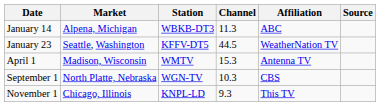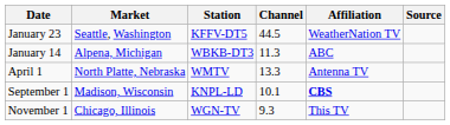 <table class="wikitable">
 <tr>
 <th>Date</th>
 <th>Market</th>
 <th>Station</th>
 <th>Channel</th>
 <th>Affiliation</th>
 <th>Source</th>
 </tr>
 <tr>
+<td>January 23</td>
+<td><a href='#'>Seattle</a>, <a href='#'>Washington</a></td>
+<td><a href='#'>KFFV-DT5</a></td>
+<td>44.5</td>
+<td><a href='#'>WeatherNation TV</a></td>
+<td></td>
+</tr>
+<tr>
 <td>January 14</td>
 <td><a href='#'>Alpena, Michigan</a></td>
 <td><a href='#'>WBKB-DT3</a></td>
 <td>11.3</td>
 <td><a href='#'>ABC</a></td>
 <td></td>
 </tr>
 <tr>
-<td>January 23</td>
-<td><a href='#'>Seattle</a>, <a href='#'>Washington</a></td>
-<td><a href='#'>KFFV-DT5</a></td>
-<td>44.5</td>
-<td><a href='#'>WeatherNation TV</a></td>
-<td></td>
-</tr>
-<tr>
 <td>April 1</td>
-<td><a href='#'>Madison, Wisconsin</a></td>
+<td><a href='#'>North Platte, Nebraska</a></td>
 <td><a href='#'>WMTV</a></td>
-<td>15.3</td>
+<td>13.3</td>
 <td><a href='#'>Antenna TV</a></td>
 <td></td>
 </tr>
 <tr>
 <td>September 1</td>
-<td><a href='#'>North Platte, Nebraska</a></td>
-<td><a href='#'>WGN-TV</a></td>
-<td>10.3</td>
-<td><a href='#'>CBS</a></td>
+<td><a href='#'>Madison, Wisconsin</a></td>
+<td><a href='#'>KNPL-LD</a></td>
+<td>10.1</td>
+<td><strong><a href='#'>CBS</a></strong></td>
 <td></td>
 </tr>
 <tr>
 <td>November 1</td>
 <td><a href='#'>Chicago, Illinois</a></td>
-<td><a href='#'>KNPL-LD</a></td>
+<td><a href='#'>WGN-TV</a></td>
 <td>9.3</td>
 <td><a href='#'>This TV</a></td>
 <td></td>
 </tr>
 </table>
